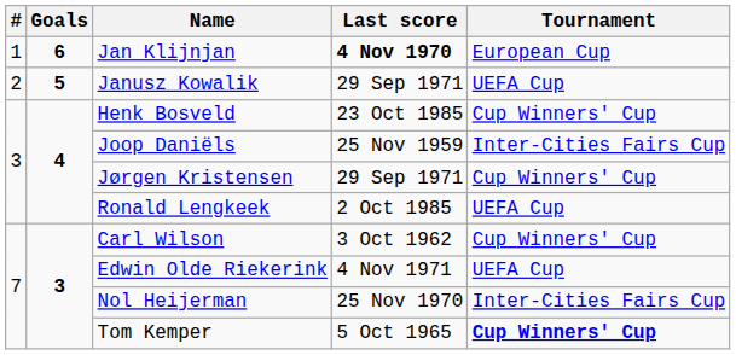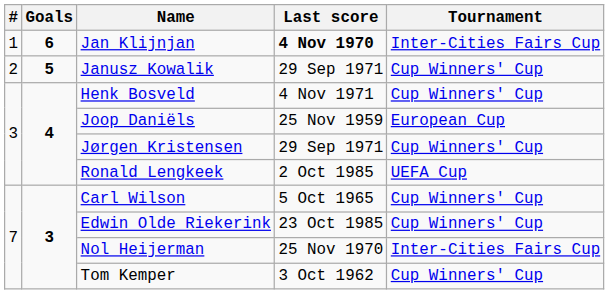 <table class="wikitable" style=text-align:left;>
 <tr>
 <th>#</th>
 <th>Goals</th>
 <th>Name</th>
 <th>Last score</th>
 <th>Tournament</th>
 </tr>
 <tr>
 <td align=center>1</td>
 <td align=center><strong>6</strong></td>
 <td align=left> <a href='#'>Jan Klijnjan</a></td>
 <td><strong>4 Nov 1970</strong></td>
-<td><a href='#'>European Cup</a></td>
+<td><a href='#'>Inter-Cities Fairs Cup</a></td>
 </tr>
 <tr>
 <td align=center>2</td>
 <td align=center><strong>5</strong></td>
 <td align=left> <a href='#'>Janusz Kowalik</a></td>
 <td>29 Sep 1971</td>
-<td><a href='#'>UEFA Cup</a></td>
+<td><a href='#'>Cup Winners' Cup</a></td>
 </tr>
 <tr>
 <td rowspan="4" align=center>3</td>
 <td rowspan="4" align=center><strong>4</strong></td>
 <td> <a href='#'>Henk Bosveld</a></td>
-<td>23 Oct 1985</td>
+<td>4 Nov 1971</td>
 <td><a href='#'>Cup Winners' Cup</a></td>
 </tr>
 <tr>
 <td> <a href='#'>Joop Daniëls</a></td>
 <td>25 Nov 1959</td>
-<td><a href='#'>Inter-Cities Fairs Cup</a></td>
+<td><a href='#'>European Cup</a></td>
 </tr>
 <tr>
 <td> <a href='#'>Jørgen Kristensen</a></td>
 <td>29 Sep 1971</td>
 <td><a href='#'>Cup Winners' Cup</a></td>
 </tr>
 <tr>
 <td> <a href='#'>Ronald Lengkeek</a></td>
 <td>2 Oct 1985</td>
 <td><a href='#'>UEFA Cup</a></td>
 </tr>
 <tr>
 <td rowspan="4" align=center>7</td>
 <td rowspan="4" align=center><strong>3</strong></td>
 <td> <a href='#'>Carl Wilson</a></td>
-<td>3 Oct 1962</td>
+<td>5 Oct 1965</td>
 <td><a href='#'>Cup Winners' Cup</a></td>
 </tr>
 <tr>
 <td> <a href='#'>Edwin Olde Riekerink</a></td>
-<td>4 Nov 1971</td>
-<td><a href='#'>UEFA Cup</a></td>
+<td>23 Oct 1985</td>
+<td><a href='#'>Cup Winners' Cup</a></td>
 </tr>
 <tr>
 <td> <a href='#'>Nol Heijerman</a></td>
 <td>25 Nov 1970</td>
 <td><a href='#'>Inter-Cities Fairs Cup</a></td>
 </tr>
 <tr>
 <td> Tom Kemper</td>
-<td>5 Oct 1965</td>
-<td><strong><a href='#'>Cup Winners' Cup</a></strong></td>
+<td>3 Oct 1962</td>
+<td><a href='#'>Cup Winners' Cup</a></td>
 </tr>
 </table>
